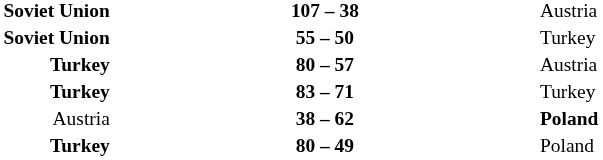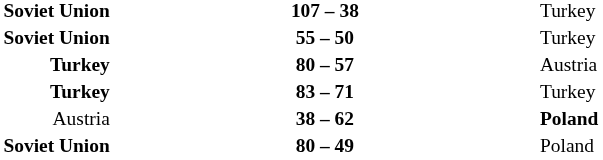 <table width=75% cellspacing=1>
 <tr>
 <th width=25%></th>
 <th width=25%></th>
 <th width=25%></th>
 </tr>
 <tr style=font-size:90%>
 <td align=right><strong>Soviet Union</strong></td>
 <td align=center><strong>107 – 38</strong></td>
-<td>Austria</td>
+<td>Turkey</td>
 </tr>
 <tr style=font-size:90%>
 <td align=right><strong>Soviet Union</strong></td>
 <td align=center><strong>55 – 50</strong></td>
 <td>Turkey</td>
 </tr>
 <tr style=font-size:90%>
 <td align=right><strong>Turkey</strong></td>
 <td align=center><strong>80 – 57</strong></td>
 <td>Austria</td>
 </tr>
 <tr style=font-size:90%>
 <td align=right><strong>Turkey</strong></td>
 <td align=center><strong>83 – 71</strong></td>
 <td>Turkey</td>
 </tr>
 <tr style=font-size:90%>
 <td align=right>Austria</td>
 <td align=center><strong>38 – 62</strong></td>
 <td><strong>Poland</strong></td>
 </tr>
 <tr style=font-size:90%>
-<td align=right><strong>Turkey</strong></td>
+<td align=right><strong>Soviet Union</strong></td>
 <td align=center><strong>80 – 49</strong></td>
 <td>Poland</td>
 </tr>
 </table>
